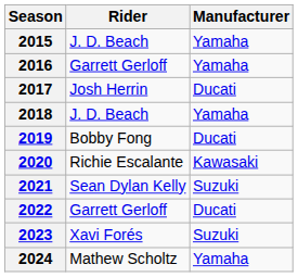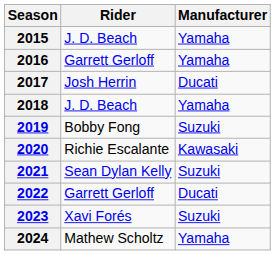 <table class="wikitable">
 <tr>
 <th>Season</th>
 <th>Rider</th>
 <th>Manufacturer</th>
 </tr>
 <tr>
 <th>2015</th>
 <td> <a href='#'>J. D. Beach</a></td>
 <td> <a href='#'>Yamaha</a></td>
 </tr>
 <tr>
 <th>2016</th>
 <td> <a href='#'>Garrett Gerloff</a></td>
 <td> <a href='#'>Yamaha</a></td>
 </tr>
 <tr>
 <th>2017</th>
 <td> <a href='#'>Josh Herrin</a></td>
 <td> <a href='#'>Ducati</a></td>
 </tr>
 <tr>
 <th>2018</th>
 <td> <a href='#'>J. D. Beach</a></td>
 <td> <a href='#'>Yamaha</a></td>
 </tr>
 <tr>
 <th><a href='#'>2019</a></th>
 <td> Bobby Fong</td>
-<td> <a href='#'>Ducati</a></td>
+<td> <a href='#'>Suzuki</a></td>
 </tr>
 <tr>
 <th><a href='#'>2020</a></th>
 <td> Richie Escalante</td>
 <td> <a href='#'>Kawasaki</a></td>
 </tr>
 <tr>
 <th><a href='#'>2021</a></th>
 <td> <a href='#'>Sean Dylan Kelly</a></td>
 <td> <a href='#'>Suzuki</a></td>
 </tr>
 <tr>
 <th><a href='#'>2022</a></th>
 <td> <a href='#'>Garrett Gerloff</a></td>
 <td> <a href='#'>Ducati</a></td>
 </tr>
 <tr>
 <th><a href='#'>2023</a></th>
 <td> <a href='#'>Xavi Forés</a></td>
 <td> <a href='#'>Suzuki</a></td>
 </tr>
 <tr>
 <th>2024</th>
 <td> Mathew Scholtz</td>
 <td> <a href='#'>Yamaha</a></td>
 </tr>
 </table>
